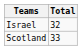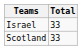 <table class="wikitable">
 <tr>
 <th>Teams</th>
 <th>Total</th>
 </tr>
 <tr>
 <td>Israel</td>
-<td>32</td>
+<td>33</td>
 </tr>
 <tr>
 <td>Scotland</td>
 <td>33</td>
 </tr>
 </table>
